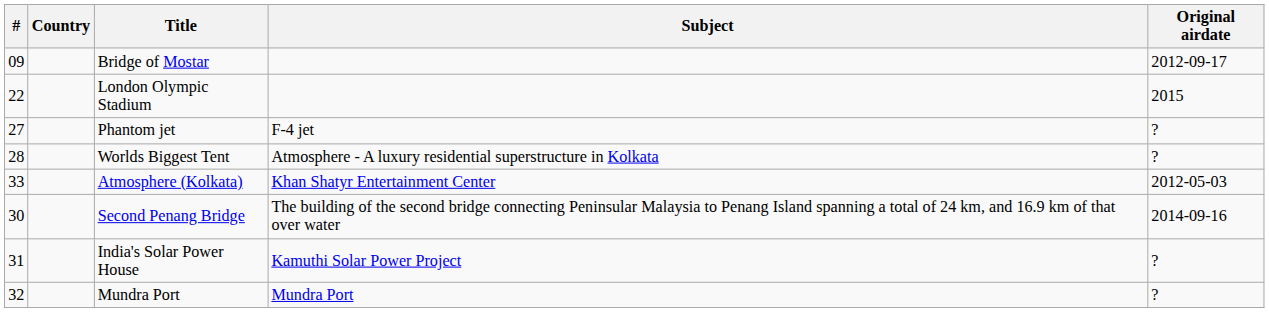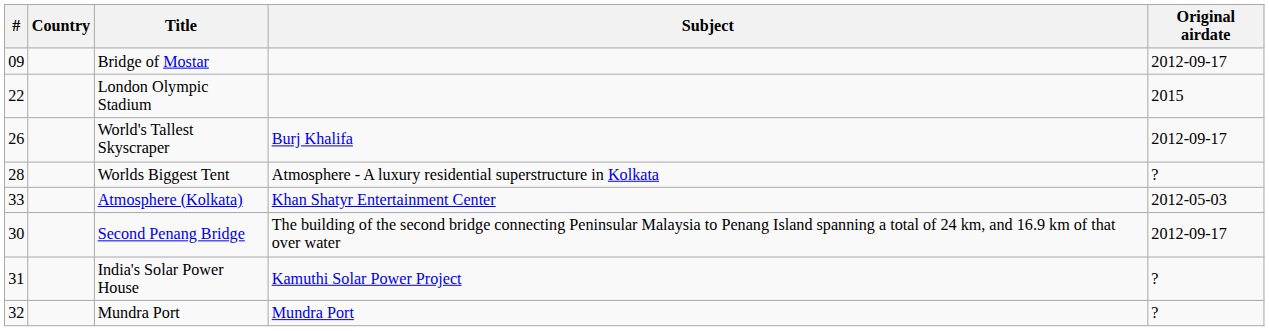 <table class="wikitable sortable">
 <tr>
 <th>#</th>
 <th>Country</th>
 <th>Title</th>
 <th>Subject</th>
 <th>Original airdate</th>
 </tr>
 <tr>
 <td>09</td>
 <td><strong></strong></td>
 <td>Bridge of <a href='#'>Mostar</a></td>
 <td></td>
 <td>2012-09-17</td>
 </tr>
 <tr>
 <td>22</td>
 <td><strong></strong></td>
 <td>London Olympic Stadium</td>
 <td></td>
 <td>2015</td>
 </tr>
 <tr>
-<td>27</td>
+<td>26</td>
 <td><strong></strong></td>
-<td>Phantom jet</td>
-<td>F-4 jet</td>
-<td>?</td>
+<td>World's Tallest Skyscraper</td>
+<td><a href='#'>Burj Khalifa</a></td>
+<td>2012-09-17</td>
 </tr>
 <tr>
 <td>28</td>
 <td><strong></strong></td>
 <td>Worlds Biggest Tent</td>
 <td>Atmosphere - A luxury residential superstructure in <a href='#'>Kolkata</a></td>
 <td>?</td>
 </tr>
 <tr>
 <td>33</td>
 <td><strong></strong></td>
 <td><a href='#'>Atmosphere (Kolkata)</a></td>
 <td><a href='#'>Khan Shatyr Entertainment Center</a></td>
 <td>2012-05-03</td>
 </tr>
 <tr>
 <td>30</td>
 <td><strong></strong></td>
 <td><a href='#'>Second Penang Bridge</a></td>
 <td>The building of the second bridge connecting Peninsular Malaysia to Penang Island spanning a total of 24 km, and 16.9 km of that over water</td>
-<td>2014-09-16</td>
+<td>2012-09-17</td>
 </tr>
 <tr>
 <td>31</td>
 <td><strong></strong></td>
 <td>India's Solar Power House</td>
 <td><a href='#'>Kamuthi Solar Power Project</a></td>
 <td>?</td>
 </tr>
 <tr>
 <td>32</td>
 <td><strong></strong></td>
 <td>Mundra Port</td>
 <td><a href='#'>Mundra Port</a></td>
 <td>?</td>
 </tr>
 </table>
